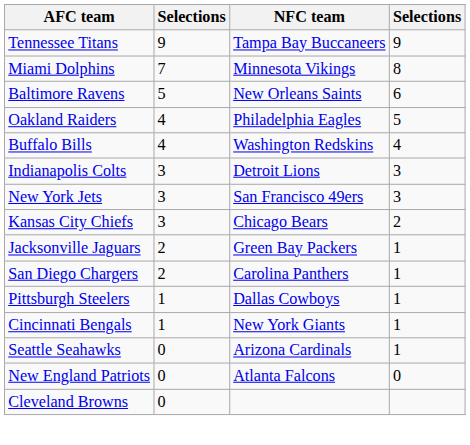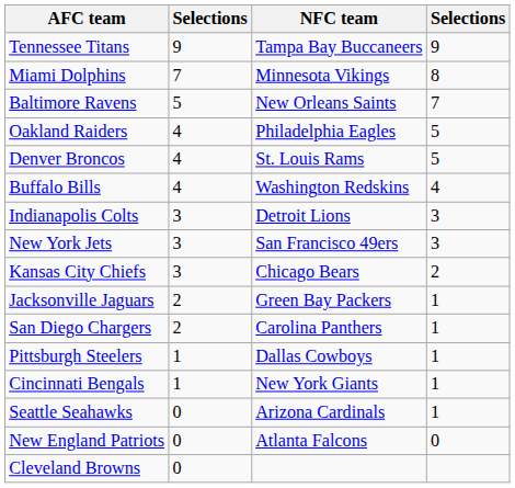 <table class="wikitable sortable">
 <tr>
 <th>AFC team</th>
 <th>Selections</th>
 <th>NFC team</th>
 <th>Selections</th>
 </tr>
 <tr>
 <td><a href='#'>Tennessee Titans</a></td>
 <td>9</td>
 <td><a href='#'>Tampa Bay Buccaneers</a></td>
 <td>9</td>
 </tr>
 <tr>
 <td><a href='#'>Miami Dolphins</a></td>
 <td>7</td>
 <td><a href='#'>Minnesota Vikings</a></td>
 <td>8</td>
 </tr>
 <tr>
 <td><a href='#'>Baltimore Ravens</a></td>
 <td>5</td>
 <td><a href='#'>New Orleans Saints</a></td>
-<td>6</td>
+<td>7</td>
 </tr>
 <tr>
 <td><a href='#'>Oakland Raiders</a></td>
 <td>4</td>
 <td><a href='#'>Philadelphia Eagles</a></td>
+<td>5</td>
+</tr>
+<tr>
+<td><a href='#'>Denver Broncos</a></td>
+<td>4</td>
+<td><a href='#'>St. Louis Rams</a></td>
 <td>5</td>
 </tr>
 <tr>
 <td><a href='#'>Buffalo Bills</a></td>
 <td>4</td>
 <td><a href='#'>Washington Redskins</a></td>
 <td>4</td>
 </tr>
 <tr>
 <td><a href='#'>Indianapolis Colts</a></td>
 <td>3</td>
 <td><a href='#'>Detroit Lions</a></td>
 <td>3</td>
 </tr>
 <tr>
 <td><a href='#'>New York Jets</a></td>
 <td>3</td>
 <td><a href='#'>San Francisco 49ers</a></td>
 <td>3</td>
 </tr>
 <tr>
 <td><a href='#'>Kansas City Chiefs</a></td>
 <td>3</td>
 <td><a href='#'>Chicago Bears</a></td>
 <td>2</td>
 </tr>
 <tr>
 <td><a href='#'>Jacksonville Jaguars</a></td>
 <td>2</td>
 <td><a href='#'>Green Bay Packers</a></td>
 <td>1</td>
 </tr>
 <tr>
 <td><a href='#'>San Diego Chargers</a></td>
 <td>2</td>
 <td><a href='#'>Carolina Panthers</a></td>
 <td>1</td>
 </tr>
 <tr>
 <td><a href='#'>Pittsburgh Steelers</a></td>
 <td>1</td>
 <td><a href='#'>Dallas Cowboys</a></td>
 <td>1</td>
 </tr>
 <tr>
 <td><a href='#'>Cincinnati Bengals</a></td>
 <td>1</td>
 <td><a href='#'>New York Giants</a></td>
 <td>1</td>
 </tr>
 <tr>
 <td><a href='#'>Seattle Seahawks</a></td>
 <td>0</td>
 <td><a href='#'>Arizona Cardinals</a></td>
 <td>1</td>
 </tr>
 <tr>
 <td><a href='#'>New England Patriots</a></td>
 <td>0</td>
 <td><a href='#'>Atlanta Falcons</a></td>
 <td>0</td>
 </tr>
 <tr>
 <td><a href='#'>Cleveland Browns</a></td>
 <td>0</td>
 <td></td>
 <td></td>
 </tr>
 </table>
